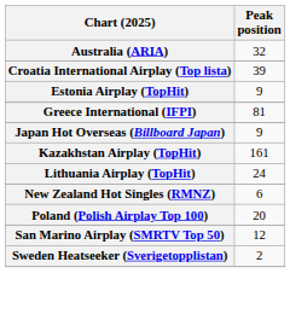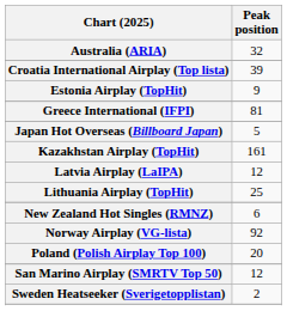 <table class="wikitable sortable plainrowheaders" style="text-align:center">
 <tr>
 <th scope="col">Chart (2025)</th>
 <th scope="col">Peak<br>position</th>
 </tr>
 <tr>
 <th scope="row">Australia (<a href='#'>ARIA</a>)</th>
 <td>32</td>
 </tr>
 <tr>
 </tr>
 <tr>
 </tr>
 <tr>
 </tr>
 <tr>
 <th scope="row">Croatia International Airplay (<a href='#'>Top lista</a>)</th>
 <td>39</td>
 </tr>
 <tr>
 <th scope="row">Estonia Airplay (<a href='#'>TopHit</a>)</th>
 <td>9</td>
 </tr>
 <tr>
 </tr>
 <tr>
 </tr>
 <tr>
 <th scope="row">Greece International (<a href='#'>IFPI</a>)</th>
 <td>81</td>
 </tr>
 <tr>
 </tr>
 <tr>
 <th scope="row">Japan Hot Overseas (<em><a href='#'>Billboard Japan</a></em>)</th>
-<td>9</td>
+<td>5</td>
 </tr>
 <tr>
 <th scope="row">Kazakhstan Airplay (<a href='#'>TopHit</a>)</th>
 <td>161</td>
 </tr>
 <tr>
+<th scope="row">Latvia Airplay (<a href='#'>LaIPA</a>)</th>
+<td>12</td>
+</tr>
+<tr>
 <th scope="row">Lithuania Airplay (<a href='#'>TopHit</a>)</th>
-<td>24</td>
+<td>25</td>
 </tr>
 <tr>
 </tr>
 <tr>
 <th scope="row">New Zealand Hot Singles (<a href='#'>RMNZ</a>)</th>
 <td>6</td>
+</tr>
+<tr>
+<th scope="row">Norway Airplay (<a href='#'>VG-lista</a>)</th>
+<td>92</td>
 </tr>
 <tr>
 <th scope="row">Poland (<a href='#'>Polish Airplay Top 100</a>)</th>
 <td>20</td>
 </tr>
 <tr>
 </tr>
 <tr>
 <th scope="row">San Marino Airplay (<a href='#'>SMRTV Top 50</a>)</th>
 <td>12</td>
 </tr>
 <tr>
 <th scope="row">Sweden Heatseeker (<a href='#'>Sverigetopplistan</a>)</th>
 <td>2</td>
 </tr>
 <tr>
 </tr>
 <tr>
 </tr>
 <tr>
 </tr>
 <tr>
 </tr>
 <tr>
 </tr>
 </table>
